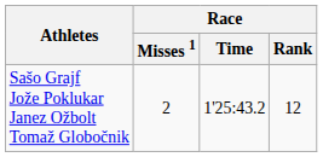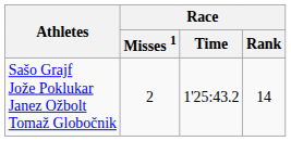 <table class="wikitable" border="1" style="font-size:90%">
 <tr>
 <th rowspan=2>Athletes</th>
 <th colspan=3>Race</th>
 </tr>
 <tr>
 <th>Misses <sup>1</sup></th>
 <th>Time</th>
 <th>Rank</th>
 </tr>
 <tr>
 <td><a href='#'>Sašo Grajf</a><br><a href='#'>Jože Poklukar</a><br><a href='#'>Janez Ožbolt</a><br><a href='#'>Tomaž Globočnik</a></td>
 <td align=center>2</td>
 <td align=center>1'25:43.2</td>
-<td align=center>12</td>
+<td align=center>14</td>
 </tr>
 </table>
